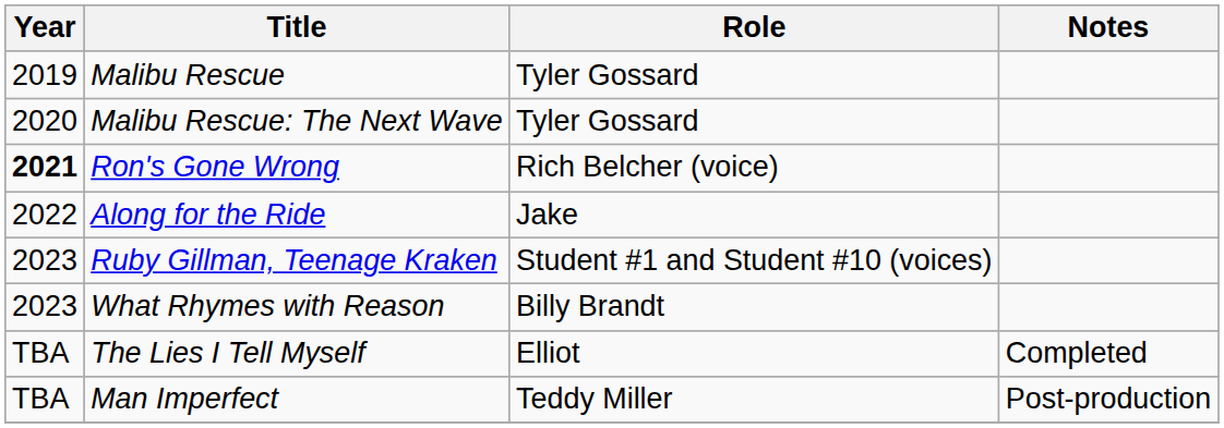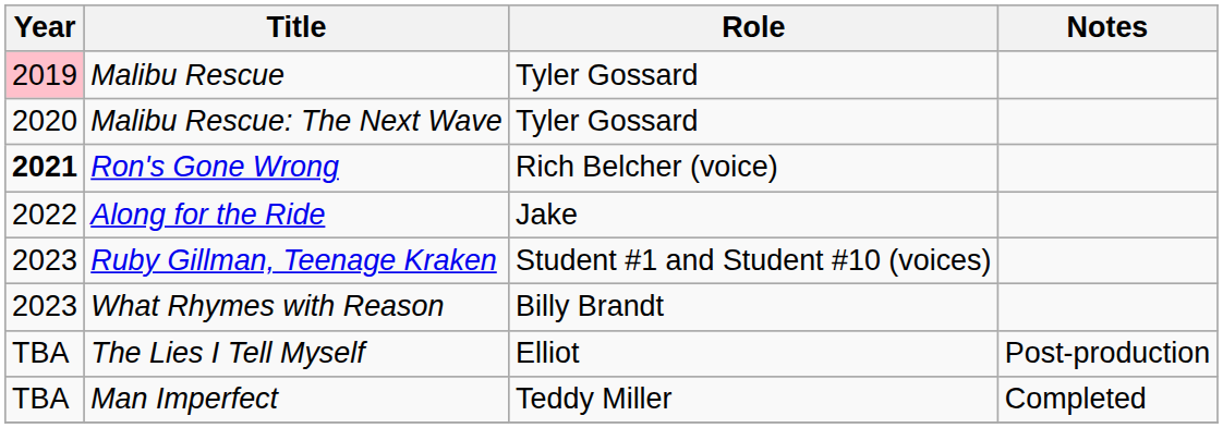 <table class="wikitable sortable">
 <tr>
 <th>Year</th>
 <th>Title</th>
 <th>Role</th>
 <th>Notes</th>
 </tr>
 <tr>
-<td>2019</td>
+<td style="background: pink;">2019</td>
 <td><em>Malibu Rescue</em></td>
 <td>Tyler Gossard</td>
 <td></td>
 </tr>
 <tr>
 <td>2020</td>
 <td><em>Malibu Rescue: The Next Wave</em></td>
 <td>Tyler Gossard</td>
 <td></td>
 </tr>
 <tr>
 <td><strong>2021</strong></td>
 <td><em><a href='#'>Ron's Gone Wrong</a></em></td>
 <td>Rich Belcher (voice)</td>
 <td></td>
 </tr>
 <tr>
 <td>2022</td>
 <td><em><a href='#'>Along for the Ride</a></em></td>
 <td>Jake</td>
 <td></td>
 </tr>
 <tr>
 <td>2023</td>
 <td><em><a href='#'>Ruby Gillman, Teenage Kraken</a></em></td>
 <td>Student #1 and Student #10 (voices)</td>
 <td></td>
 </tr>
 <tr>
 <td>2023</td>
 <td><em>What Rhymes with Reason</em></td>
 <td>Billy Brandt</td>
 <td></td>
 </tr>
 <tr>
 <td>TBA</td>
 <td><em>The Lies I Tell Myself</em></td>
 <td>Elliot</td>
-<td>Completed</td>
+<td>Post-production</td>
 </tr>
 <tr>
 <td>TBA</td>
 <td><em>Man Imperfect</em></td>
 <td>Teddy Miller</td>
-<td>Post-production</td>
+<td>Completed</td>
 </tr>
 <tr>
 </tr>
 </table>
